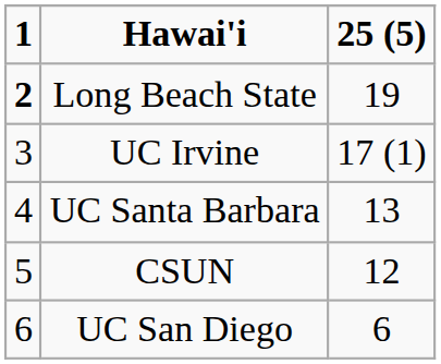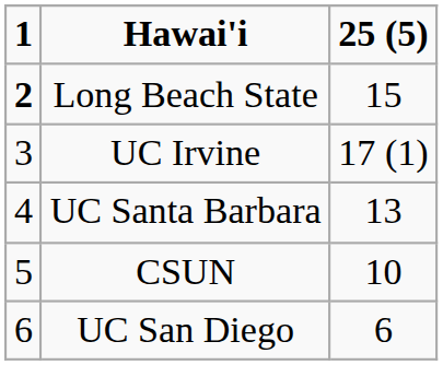 <table class="wikitable">
 <tr align="center">
 </tr>
 <tr align="center">
 <td><strong>1</strong></td>
 <td><strong>Hawai'i</strong></td>
 <td><strong>25 (5)</strong></td>
 </tr>
 <tr align="center">
 <td><strong>2</strong></td>
 <td>Long Beach State</td>
-<td>19</td>
+<td>15</td>
 </tr>
 <tr align="center">
 <td>3</td>
 <td>UC Irvine</td>
 <td>17 (1)</td>
 </tr>
 <tr align="center">
 <td>4</td>
 <td>UC Santa Barbara</td>
 <td>13</td>
 </tr>
 <tr align="center">
 <td>5</td>
 <td>CSUN</td>
-<td>12</td>
+<td>10</td>
 </tr>
 <tr align="center">
 <td>6</td>
 <td>UC San Diego</td>
 <td>6</td>
 </tr>
 </table>
